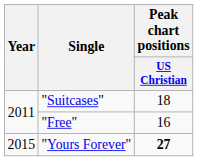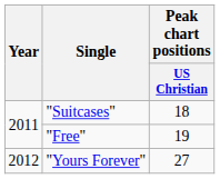 <table class="wikitable" style="text-align:center;">
 <tr>
 <th rowspan=2>Year</th>
 <th rowspan=2>Single</th>
 <th colspan=6>Peak chart positions</th>
 </tr>
 <tr style="font-size:smaller;">
 <th width=40><a href='#'>US Christian</a></th>
 </tr>
 <tr>
 <td rowspan="2">2011</td>
 <td align="left">"<a href='#'>Suitcases</a>"</td>
 <td>18</td>
 </tr>
 <tr>
 <td align="left">"<a href='#'>Free</a>"</td>
-<td>16</td>
+<td>19</td>
 </tr>
 <tr>
-<td>2015</td>
+<td>2012</td>
 <td align="left">"<a href='#'>Yours Forever</a>"</td>
-<td><strong>27</strong></td>
+<td>27</td>
 </tr>
 </table>
